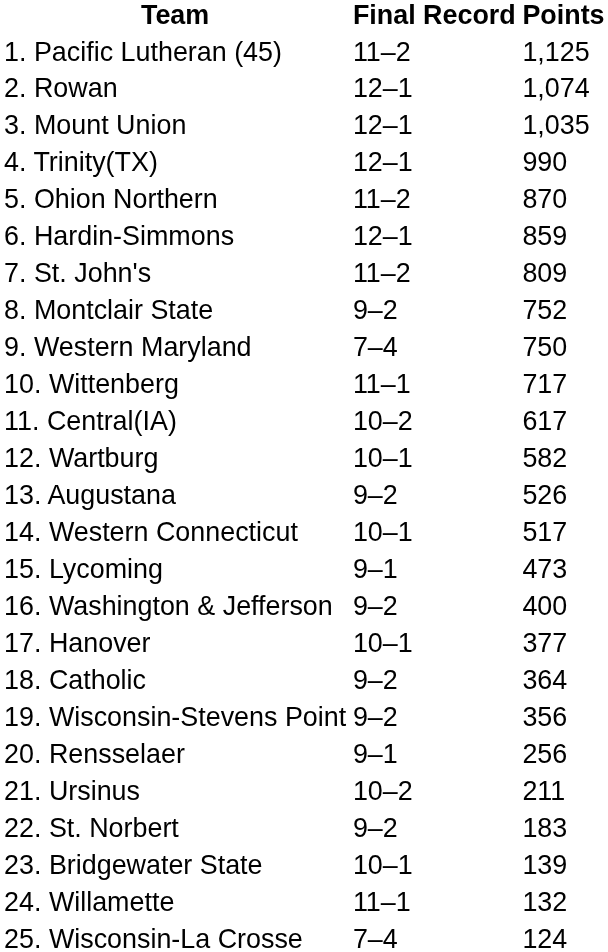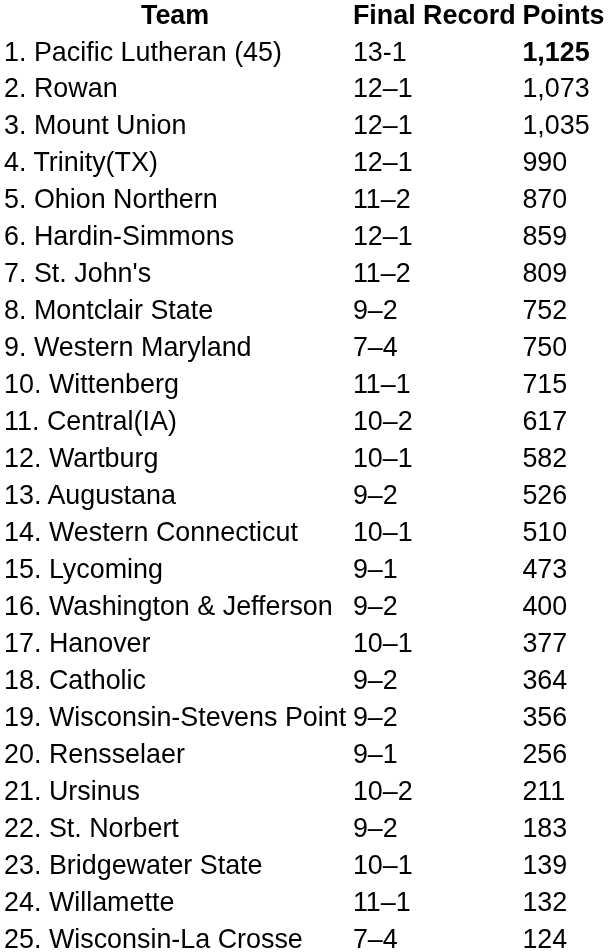 <table>
 <tr>
 <th>Team</th>
 <th>Final Record</th>
 <th>Points</th>
 </tr>
 <tr>
 <td>1. Pacific Lutheran (45)</td>
-<td>11–2</td>
-<td>1,125</td>
+<td>13-1</td>
+<td><strong>1,125</strong></td>
 </tr>
 <tr>
 <td>2. Rowan</td>
 <td>12–1</td>
-<td>1,074</td>
+<td>1,073</td>
 </tr>
 <tr>
 <td>3. Mount Union</td>
 <td>12–1</td>
 <td>1,035</td>
 </tr>
 <tr>
 <td>4. Trinity(TX)</td>
 <td>12–1</td>
 <td>990</td>
 </tr>
 <tr>
 <td>5. Ohion Northern</td>
 <td>11–2</td>
 <td>870</td>
 </tr>
 <tr>
 <td>6. Hardin-Simmons</td>
 <td>12–1</td>
 <td>859</td>
 </tr>
 <tr>
 <td>7. St. John's</td>
 <td>11–2</td>
 <td>809</td>
 </tr>
 <tr>
 <td>8. Montclair State</td>
 <td>9–2</td>
 <td>752</td>
 </tr>
 <tr>
 <td>9. Western Maryland</td>
 <td>7–4</td>
 <td>750</td>
 </tr>
 <tr>
 <td>10. Wittenberg</td>
 <td>11–1</td>
-<td>717</td>
+<td>715</td>
 </tr>
 <tr>
 <td>11. Central(IA)</td>
 <td>10–2</td>
 <td>617</td>
 </tr>
 <tr>
 <td>12. Wartburg</td>
 <td>10–1</td>
 <td>582</td>
 </tr>
 <tr>
 <td>13. Augustana</td>
 <td>9–2</td>
 <td>526</td>
 </tr>
 <tr>
 <td>14. Western Connecticut</td>
 <td>10–1</td>
-<td>517</td>
+<td>510</td>
 </tr>
 <tr>
 <td>15. Lycoming</td>
 <td>9–1</td>
 <td>473</td>
 </tr>
 <tr>
 <td>16. Washington & Jefferson</td>
 <td>9–2</td>
 <td>400</td>
 </tr>
 <tr>
 <td>17. Hanover</td>
 <td>10–1</td>
 <td>377</td>
 </tr>
 <tr>
 <td>18. Catholic</td>
 <td>9–2</td>
 <td>364</td>
 </tr>
 <tr>
 <td>19. Wisconsin-Stevens Point</td>
 <td>9–2</td>
 <td>356</td>
 </tr>
 <tr>
 <td>20. Rensselaer</td>
 <td>9–1</td>
 <td>256</td>
 </tr>
 <tr>
 <td>21. Ursinus</td>
 <td>10–2</td>
 <td>211</td>
 </tr>
 <tr>
 <td>22. St. Norbert</td>
 <td>9–2</td>
 <td>183</td>
 </tr>
 <tr>
 <td>23. Bridgewater State</td>
 <td>10–1</td>
 <td>139</td>
 </tr>
 <tr>
 <td>24. Willamette</td>
 <td>11–1</td>
 <td>132</td>
 </tr>
 <tr>
 <td>25. Wisconsin-La Crosse</td>
 <td>7–4</td>
 <td>124</td>
 </tr>
 </table>
